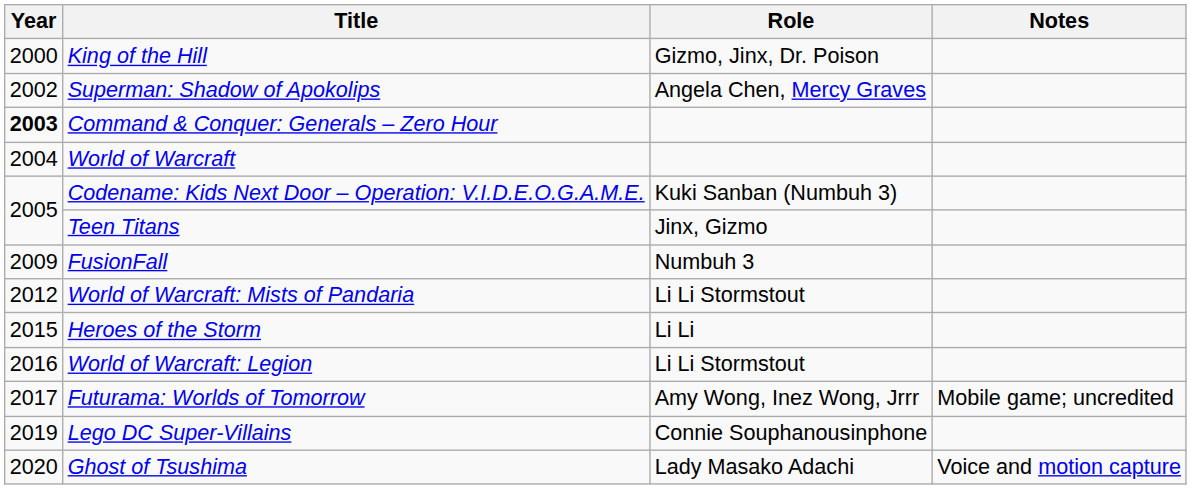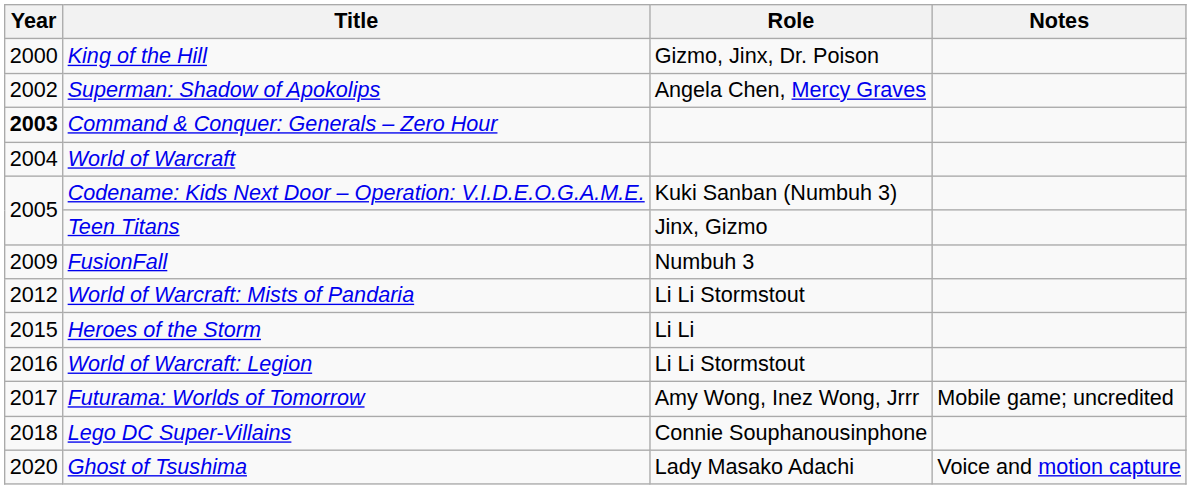 <table class="wikitable sortable">
 <tr>
 <th>Year</th>
 <th>Title</th>
 <th>Role</th>
 <th class="unsortable">Notes</th>
 </tr>
 <tr>
 <td>2000</td>
 <td><em><a href='#'>King of the Hill</a></em></td>
 <td>Gizmo, Jinx, Dr. Poison</td>
 <td></td>
 </tr>
 <tr>
 <td>2002</td>
 <td><em><a href='#'>Superman: Shadow of Apokolips</a></em></td>
 <td>Angela Chen, <a href='#'>Mercy Graves</a></td>
 <td></td>
 </tr>
 <tr>
 <td><strong>2003</strong></td>
 <td><em><a href='#'>Command & Conquer: Generals – Zero Hour</a></em></td>
 <td></td>
 <td></td>
 </tr>
 <tr>
 <td>2004</td>
 <td><em><a href='#'>World of Warcraft</a></em></td>
 <td></td>
 <td></td>
 </tr>
 <tr>
 <td rowspan="2">2005</td>
 <td><em><a href='#'>Codename: Kids Next Door – Operation: V.I.D.E.O.G.A.M.E.</a></em></td>
 <td>Kuki Sanban (Numbuh 3)</td>
 <td></td>
 </tr>
 <tr>
 <td><em><a href='#'>Teen Titans</a></em></td>
 <td>Jinx, Gizmo</td>
 <td></td>
 </tr>
 <tr>
 <td>2009</td>
 <td><em><a href='#'>FusionFall</a></em></td>
 <td>Numbuh 3</td>
 <td></td>
 </tr>
 <tr>
 <td>2012</td>
 <td><em><a href='#'>World of Warcraft: Mists of Pandaria</a></em></td>
 <td>Li Li Stormstout</td>
 <td></td>
 </tr>
 <tr>
 <td>2015</td>
 <td><em><a href='#'>Heroes of the Storm</a></em></td>
 <td>Li Li</td>
 <td></td>
 </tr>
 <tr>
 <td>2016</td>
 <td><em><a href='#'>World of Warcraft: Legion</a></em></td>
 <td>Li Li Stormstout</td>
 <td></td>
 </tr>
 <tr>
 <td>2017</td>
 <td><em><a href='#'>Futurama: Worlds of Tomorrow</a></em></td>
 <td>Amy Wong, Inez Wong, Jrrr</td>
 <td>Mobile game; uncredited</td>
 </tr>
 <tr>
-<td>2019</td>
+<td>2018</td>
 <td><em><a href='#'>Lego DC Super-Villains</a></em></td>
 <td>Connie Souphanousinphone</td>
 <td></td>
 </tr>
 <tr>
 <td>2020</td>
 <td><em><a href='#'>Ghost of Tsushima</a></em></td>
 <td>Lady Masako Adachi</td>
 <td>Voice and <a href='#'>motion capture</a></td>
 </tr>
 </table>
